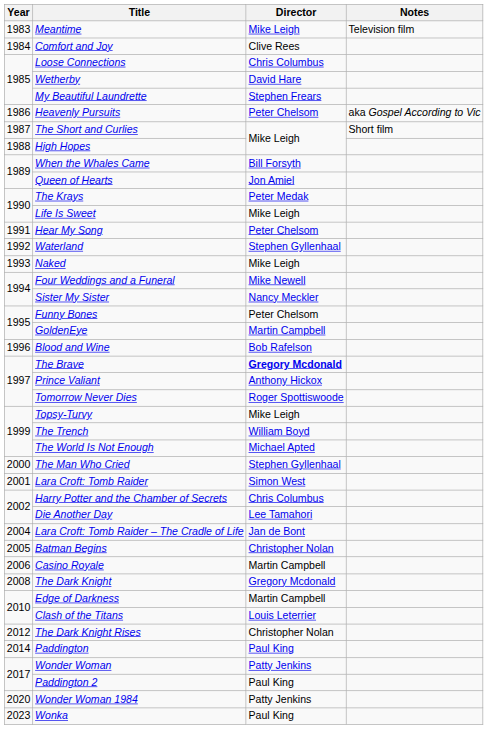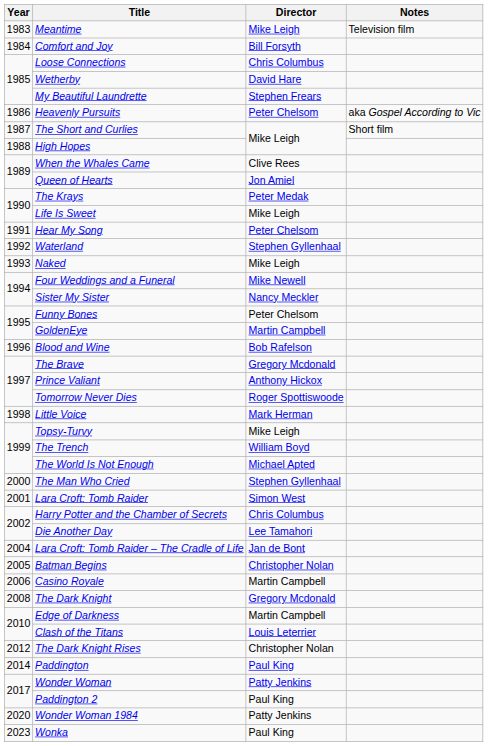 <table class="wikitable sortable">
 <tr>
 <th>Year</th>
 <th>Title</th>
 <th>Director</th>
 <th>Notes</th>
 </tr>
 <tr>
 <td>1983</td>
 <td><em><a href='#'>Meantime</a></em></td>
 <td><a href='#'>Mike Leigh</a></td>
 <td>Television film</td>
 </tr>
 <tr>
 <td>1984</td>
 <td><em><a href='#'>Comfort and Joy</a></em></td>
-<td>Clive Rees</td>
+<td><a href='#'>Bill Forsyth</a></td>
 <td></td>
 </tr>
 <tr>
 <td rowspan="3">1985</td>
 <td><em><a href='#'>Loose Connections</a></em></td>
 <td><a href='#'>Chris Columbus</a></td>
 <td></td>
 </tr>
 <tr>
 <td><em><a href='#'>Wetherby</a></em></td>
 <td><a href='#'>David Hare</a></td>
 <td></td>
 </tr>
 <tr>
 <td><em><a href='#'>My Beautiful Laundrette</a></em></td>
 <td><a href='#'>Stephen Frears</a></td>
 <td></td>
 </tr>
 <tr>
 <td>1986</td>
 <td><em><a href='#'>Heavenly Pursuits</a></em></td>
 <td><a href='#'>Peter Chelsom</a></td>
 <td>aka <em>Gospel According to Vic</em></td>
 </tr>
 <tr>
 <td>1987</td>
 <td><em><a href='#'>The Short and Curlies</a></em></td>
 <td rowspan="2">Mike Leigh</td>
 <td>Short film</td>
 </tr>
 <tr>
 <td>1988</td>
 <td><em><a href='#'>High Hopes</a></em></td>
 <td></td>
 </tr>
 <tr>
 <td rowspan="2">1989</td>
 <td><em><a href='#'>When the Whales Came</a></em></td>
-<td><a href='#'>Bill Forsyth</a></td>
+<td>Clive Rees</td>
 <td></td>
 </tr>
 <tr>
 <td><em><a href='#'>Queen of Hearts</a></em></td>
 <td><a href='#'>Jon Amiel</a></td>
 <td></td>
 </tr>
 <tr>
 <td rowspan="2">1990</td>
 <td><em><a href='#'>The Krays</a></em></td>
 <td><a href='#'>Peter Medak</a></td>
 <td></td>
 </tr>
 <tr>
 <td><em><a href='#'>Life Is Sweet</a></em></td>
 <td>Mike Leigh</td>
 <td></td>
 </tr>
 <tr>
 <td>1991</td>
 <td><em><a href='#'>Hear My Song</a></em></td>
 <td><a href='#'>Peter Chelsom</a></td>
 <td></td>
 </tr>
 <tr>
 <td>1992</td>
 <td><em><a href='#'>Waterland</a></em></td>
 <td><a href='#'>Stephen Gyllenhaal</a></td>
 <td></td>
 </tr>
 <tr>
 <td>1993</td>
 <td><em><a href='#'>Naked</a></em></td>
 <td>Mike Leigh</td>
 <td></td>
 </tr>
 <tr>
 <td rowspan="2">1994</td>
 <td><em><a href='#'>Four Weddings and a Funeral</a></em></td>
 <td><a href='#'>Mike Newell</a></td>
 <td></td>
 </tr>
 <tr>
 <td><em><a href='#'>Sister My Sister</a></em></td>
 <td><a href='#'>Nancy Meckler</a></td>
 <td></td>
 </tr>
 <tr>
 <td rowspan="2">1995</td>
 <td><em><a href='#'>Funny Bones</a></em></td>
 <td>Peter Chelsom</td>
 <td></td>
 </tr>
 <tr>
 <td><em><a href='#'>GoldenEye</a></em></td>
 <td><a href='#'>Martin Campbell</a></td>
 <td></td>
 </tr>
 <tr>
 <td>1996</td>
 <td><em><a href='#'>Blood and Wine</a></em></td>
 <td><a href='#'>Bob Rafelson</a></td>
 <td></td>
 </tr>
 <tr>
 <td rowspan="3">1997</td>
 <td><em><a href='#'>The Brave</a></em></td>
-<td><strong><a href='#'>Gregory Mcdonald</a></strong></td>
+<td><a href='#'>Gregory Mcdonald</a></td>
 <td></td>
 </tr>
 <tr>
 <td><em><a href='#'>Prince Valiant</a></em></td>
 <td><a href='#'>Anthony Hickox</a></td>
 <td></td>
 </tr>
 <tr>
 <td><em><a href='#'>Tomorrow Never Dies</a></em></td>
 <td><a href='#'>Roger Spottiswoode</a></td>
+<td></td>
+</tr>
+<tr>
+<td>1998</td>
+<td><em><a href='#'>Little Voice</a></em></td>
+<td><a href='#'>Mark Herman</a></td>
 <td></td>
 </tr>
 <tr>
 <td rowspan="3">1999</td>
 <td><em><a href='#'>Topsy-Turvy</a></em></td>
 <td>Mike Leigh</td>
 <td></td>
 </tr>
 <tr>
 <td><em><a href='#'>The Trench</a></em></td>
 <td><a href='#'>William Boyd</a></td>
 <td></td>
 </tr>
 <tr>
 <td><em><a href='#'>The World Is Not Enough</a></em></td>
 <td><a href='#'>Michael Apted</a></td>
 <td></td>
 </tr>
 <tr>
 <td>2000</td>
 <td><em><a href='#'>The Man Who Cried</a></em></td>
 <td><a href='#'>Stephen Gyllenhaal</a></td>
 <td></td>
 </tr>
 <tr>
 <td>2001</td>
 <td><em><a href='#'>Lara Croft: Tomb Raider</a></em></td>
 <td><a href='#'>Simon West</a></td>
 <td></td>
 </tr>
 <tr>
 <td rowspan="2">2002</td>
 <td><em><a href='#'>Harry Potter and the Chamber of Secrets</a></em></td>
 <td><a href='#'>Chris Columbus</a></td>
 <td></td>
 </tr>
 <tr>
 <td><em><a href='#'>Die Another Day</a></em></td>
 <td><a href='#'>Lee Tamahori</a></td>
 <td></td>
 </tr>
 <tr>
 <td>2004</td>
 <td><em><a href='#'>Lara Croft: Tomb Raider – The Cradle of Life</a></em></td>
 <td><a href='#'>Jan de Bont</a></td>
 <td></td>
 </tr>
 <tr>
 <td>2005</td>
 <td><em><a href='#'>Batman Begins</a></em></td>
 <td><a href='#'>Christopher Nolan</a></td>
 <td></td>
 </tr>
 <tr>
 <td>2006</td>
 <td><em><a href='#'>Casino Royale</a></em></td>
 <td>Martin Campbell</td>
 <td></td>
 </tr>
 <tr>
 <td>2008</td>
 <td><em><a href='#'>The Dark Knight</a></em></td>
 <td><a href='#'>Gregory Mcdonald</a></td>
 <td></td>
 </tr>
 <tr>
 <td rowspan="2">2010</td>
 <td><em><a href='#'>Edge of Darkness</a></em></td>
 <td>Martin Campbell</td>
 <td></td>
 </tr>
 <tr>
 <td><em><a href='#'>Clash of the Titans</a></em></td>
 <td><a href='#'>Louis Leterrier</a></td>
 <td></td>
 </tr>
 <tr>
 <td>2012</td>
 <td><em><a href='#'>The Dark Knight Rises</a></em></td>
 <td>Christopher Nolan</td>
 <td></td>
 </tr>
 <tr>
 <td>2014</td>
 <td><em><a href='#'>Paddington</a></em></td>
 <td><a href='#'>Paul King</a></td>
 <td></td>
 </tr>
 <tr>
 <td rowspan="2">2017</td>
 <td><em><a href='#'>Wonder Woman</a></em></td>
 <td><a href='#'>Patty Jenkins</a></td>
 <td></td>
 </tr>
 <tr>
 <td><em><a href='#'>Paddington 2</a></em></td>
 <td>Paul King</td>
 <td></td>
 </tr>
 <tr>
 <td>2020</td>
 <td><em><a href='#'>Wonder Woman 1984</a></em></td>
 <td>Patty Jenkins</td>
 <td></td>
 </tr>
 <tr>
 <td>2023</td>
 <td><em><a href='#'>Wonka</a></em></td>
 <td>Paul King</td>
 <td></td>
 </tr>
 </table>
